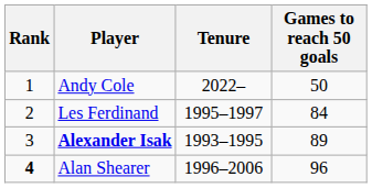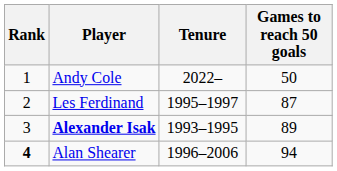 <table class="wikitable sortable" style="text-align:center">
 <tr>
 <th>Rank</th>
 <th>Player</th>
 <th style="width: 5em;">Tenure</th>
 <th style="width: 5em;">Games to reach 50 goals</th>
 </tr>
 <tr>
 <td>1</td>
 <td style="text-align:left"><a href='#'>Andy Cole</a></td>
 <td>2022–</td>
 <td>50</td>
 </tr>
 <tr>
 <td>2</td>
 <td style="text-align:left"><a href='#'>Les Ferdinand</a></td>
 <td>1995–1997</td>
-<td>84</td>
+<td>87</td>
 </tr>
 <tr>
 <td>3</td>
 <td style="text-align:left"><strong><a href='#'>Alexander Isak</a></strong></td>
 <td>1993–1995</td>
 <td>89</td>
 </tr>
 <tr>
 <td><strong>4</strong></td>
 <td style="text-align:left"><a href='#'>Alan Shearer</a></td>
 <td>1996–2006</td>
-<td>96</td>
+<td>94</td>
 </tr>
 </table>
